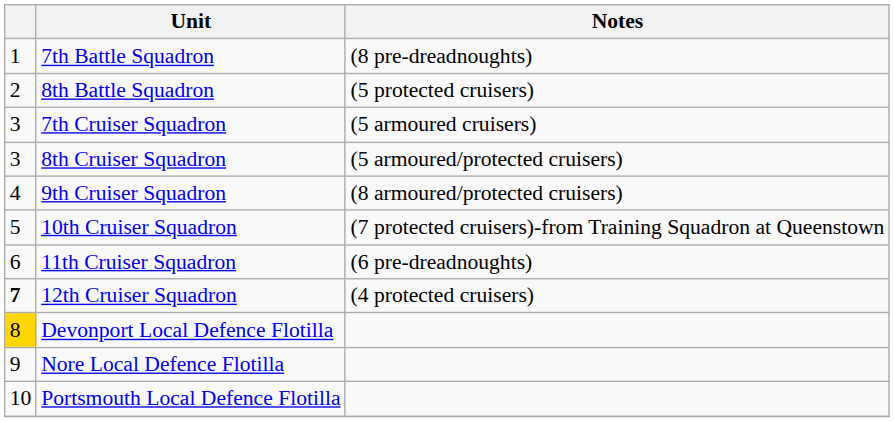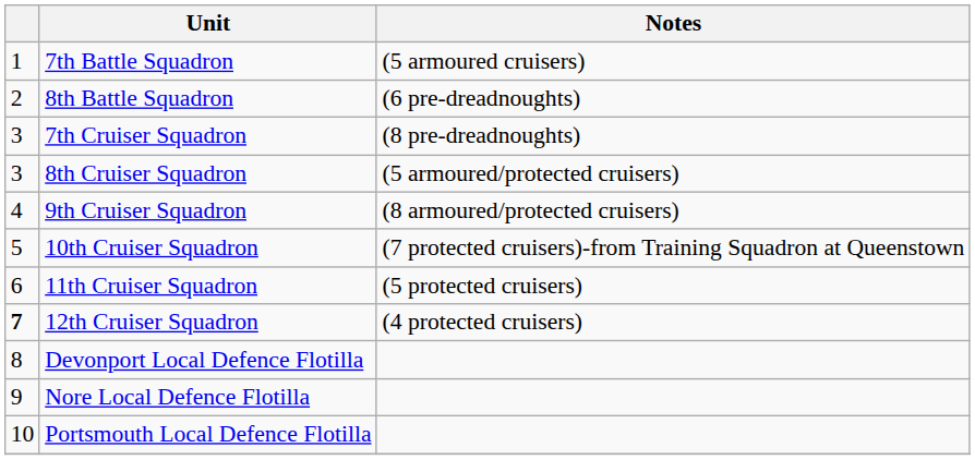 <table class=wikitable>
 <tr>
 <th></th>
 <th>Unit</th>
 <th>Notes</th>
 </tr>
 <tr>
 <td>1</td>
 <td><a href='#'>7th Battle Squadron</a></td>
-<td>(8 pre-dreadnoughts)</td>
+<td>(5 armoured cruisers)</td>
 </tr>
 <tr>
 <td>2</td>
 <td><a href='#'>8th Battle Squadron</a></td>
-<td>(5 protected cruisers)</td>
+<td>(6 pre-dreadnoughts)</td>
 </tr>
 <tr>
 <td>3</td>
 <td><a href='#'>7th Cruiser Squadron</a></td>
-<td>(5 armoured cruisers)</td>
+<td>(8 pre-dreadnoughts)</td>
 </tr>
 <tr>
 <td>3</td>
 <td><a href='#'>8th Cruiser Squadron</a></td>
 <td>(5 armoured/protected cruisers)</td>
 </tr>
 <tr>
 <td>4</td>
 <td><a href='#'>9th Cruiser Squadron</a></td>
 <td>(8 armoured/protected cruisers)</td>
 </tr>
 <tr>
 <td>5</td>
 <td><a href='#'>10th Cruiser Squadron</a></td>
 <td>(7 protected cruisers)-from Training Squadron at Queenstown</td>
 </tr>
 <tr>
 <td>6</td>
 <td><a href='#'>11th Cruiser Squadron</a></td>
-<td>(6 pre-dreadnoughts)</td>
+<td>(5 protected cruisers)</td>
 </tr>
 <tr>
 <td><strong>7</strong></td>
 <td><a href='#'>12th Cruiser Squadron</a></td>
 <td>(4 protected cruisers)</td>
 </tr>
 <tr>
-<td style="background: gold;">8</td>
+<td>8</td>
 <td><a href='#'>Devonport Local Defence Flotilla</a></td>
 <td></td>
 </tr>
 <tr>
 <td>9</td>
 <td><a href='#'>Nore Local Defence Flotilla</a></td>
 <td></td>
 </tr>
 <tr>
 <td>10</td>
 <td><a href='#'>Portsmouth Local Defence Flotilla</a></td>
 <td></td>
 </tr>
 <tr>
 </tr>
 </table>
